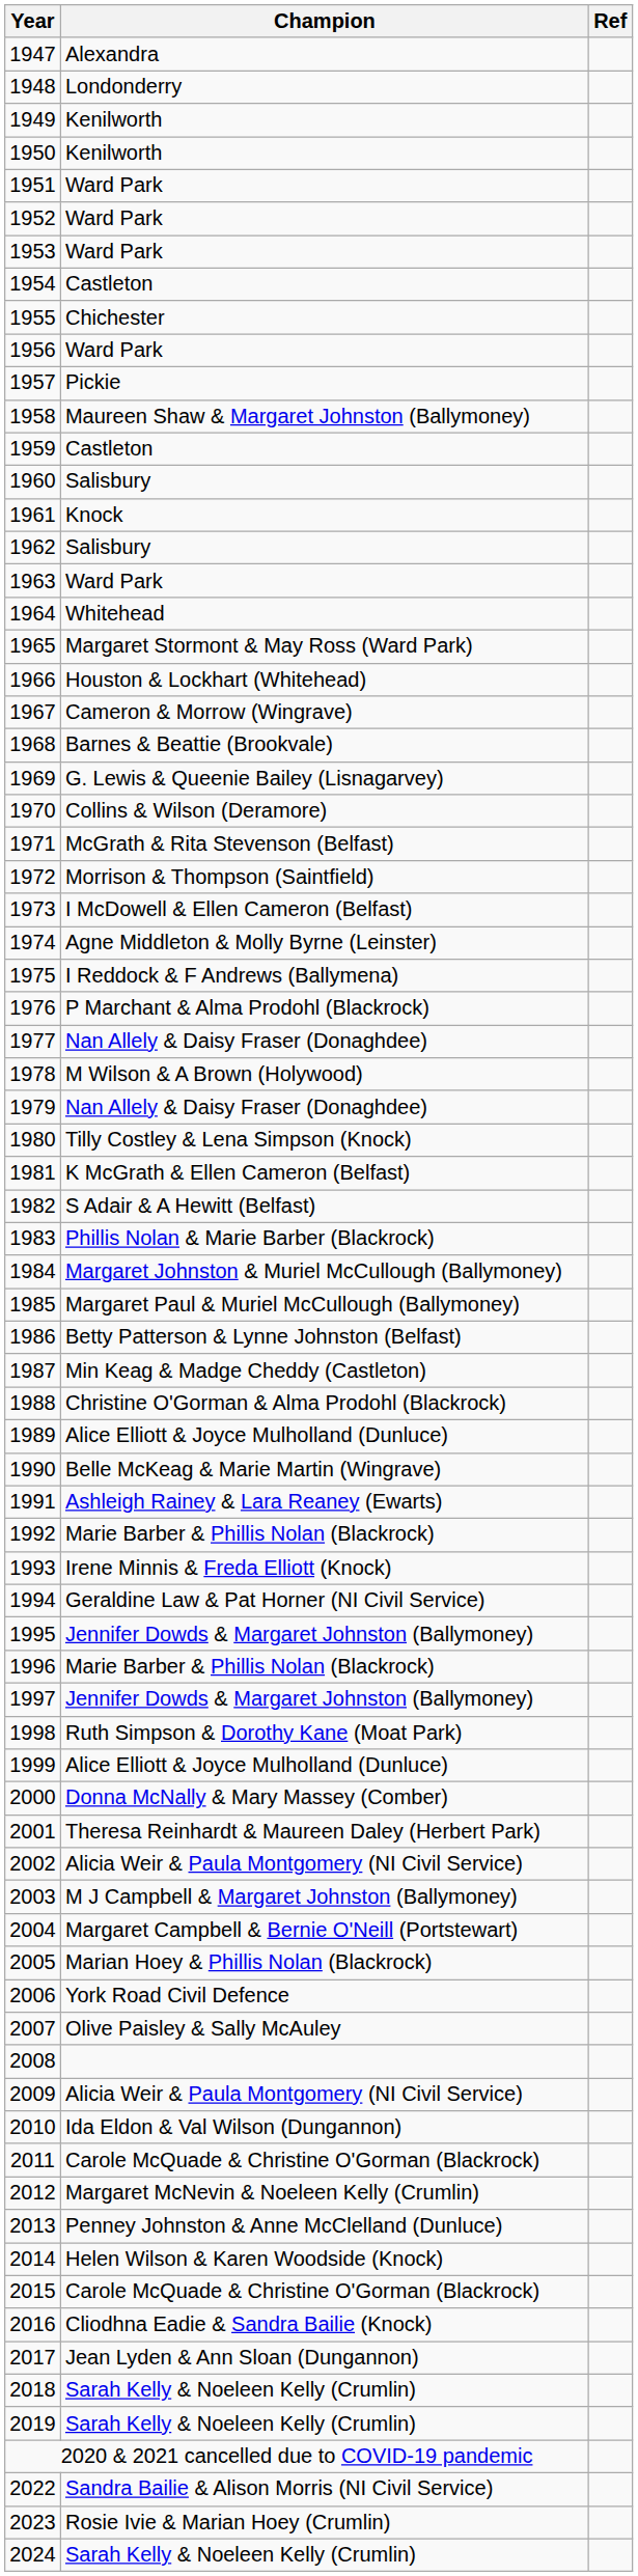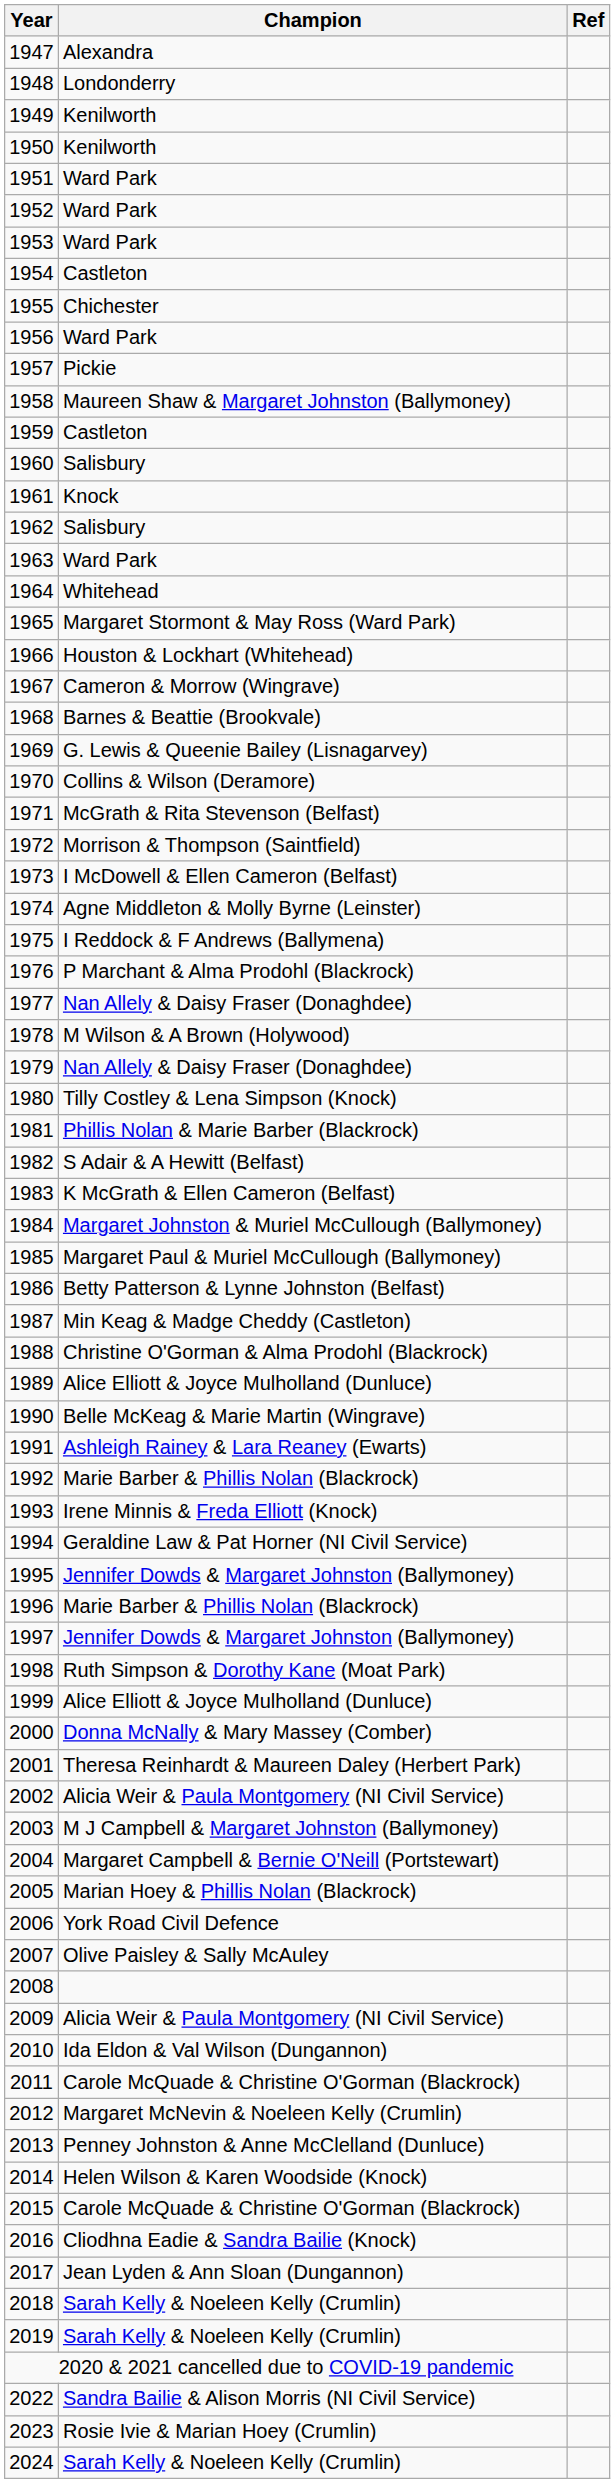 <table class="wikitable">
 <tr>
 <th width="30">Year</th>
 <th width="400">Champion</th>
 <th width="20">Ref</th>
 </tr>
 <tr>
 <td align=center>1947</td>
 <td>Alexandra</td>
 <td></td>
 </tr>
 <tr>
 <td align=center>1948</td>
 <td>Londonderry</td>
 <td></td>
 </tr>
 <tr>
 <td align=center>1949</td>
 <td>Kenilworth</td>
 <td></td>
 </tr>
 <tr>
 <td align=center>1950</td>
 <td>Kenilworth</td>
 <td></td>
 </tr>
 <tr>
 <td align=center>1951</td>
 <td>Ward Park</td>
 <td></td>
 </tr>
 <tr>
 <td align=center>1952</td>
 <td>Ward Park</td>
 <td></td>
 </tr>
 <tr>
 <td align=center>1953</td>
 <td>Ward Park</td>
 <td></td>
 </tr>
 <tr>
 <td align=center>1954</td>
 <td>Castleton</td>
 <td></td>
 </tr>
 <tr>
 <td align=center>1955</td>
 <td>Chichester</td>
 <td></td>
 </tr>
 <tr>
 <td align=center>1956</td>
 <td>Ward Park</td>
 <td></td>
 </tr>
 <tr>
 <td align=center>1957</td>
 <td>Pickie</td>
 <td></td>
 </tr>
 <tr>
 <td align=center>1958</td>
 <td>Maureen Shaw & <a href='#'>Margaret Johnston</a> (Ballymoney)</td>
 <td></td>
 </tr>
 <tr>
 <td align=center>1959</td>
 <td>Castleton</td>
 <td></td>
 </tr>
 <tr>
 <td align=center>1960</td>
 <td>Salisbury</td>
 <td></td>
 </tr>
 <tr>
 <td align=center>1961</td>
 <td>Knock</td>
 <td></td>
 </tr>
 <tr>
 <td align=center>1962</td>
 <td>Salisbury</td>
 <td></td>
 </tr>
 <tr>
 <td align=center>1963</td>
 <td>Ward Park</td>
 <td></td>
 </tr>
 <tr>
 <td align=center>1964</td>
 <td>Whitehead</td>
 <td></td>
 </tr>
 <tr>
 <td align=center>1965</td>
 <td>Margaret Stormont & May Ross (Ward Park)</td>
 <td></td>
 </tr>
 <tr>
 <td align=center>1966</td>
 <td>Houston & Lockhart (Whitehead)</td>
 <td></td>
 </tr>
 <tr>
 <td align=center>1967</td>
 <td>Cameron & Morrow (Wingrave)</td>
 <td></td>
 </tr>
 <tr>
 <td align=center>1968</td>
 <td>Barnes & Beattie (Brookvale)</td>
 <td></td>
 </tr>
 <tr>
 <td align=center>1969</td>
 <td>G. Lewis & Queenie Bailey (Lisnagarvey)</td>
 <td></td>
 </tr>
 <tr>
 <td align=center>1970</td>
 <td>Collins & Wilson (Deramore)</td>
 <td></td>
 </tr>
 <tr>
 <td align=center>1971</td>
 <td>McGrath & Rita Stevenson (Belfast)</td>
 <td></td>
 </tr>
 <tr>
 <td align=center>1972</td>
 <td>Morrison & Thompson (Saintfield)</td>
 <td></td>
 </tr>
 <tr>
 <td align=center>1973</td>
 <td>I McDowell & Ellen Cameron (Belfast)</td>
 <td></td>
 </tr>
 <tr>
 <td align=center>1974</td>
 <td>Agne Middleton & Molly Byrne (Leinster)</td>
 <td></td>
 </tr>
 <tr>
 <td align=center>1975</td>
 <td>I Reddock & F Andrews (Ballymena)</td>
 <td></td>
 </tr>
 <tr>
 <td align=center>1976</td>
 <td>P Marchant & Alma Prodohl (Blackrock)</td>
 <td></td>
 </tr>
 <tr>
 <td align=center>1977</td>
 <td><a href='#'>Nan Allely</a> & Daisy Fraser (Donaghdee)</td>
 <td></td>
 </tr>
 <tr>
 <td align=center>1978</td>
 <td>M Wilson & A Brown (Holywood)</td>
 <td></td>
 </tr>
 <tr>
 <td align=center>1979</td>
 <td><a href='#'>Nan Allely</a> & Daisy Fraser (Donaghdee)</td>
 <td></td>
 </tr>
 <tr>
 <td align=center>1980</td>
 <td>Tilly Costley & Lena Simpson (Knock)</td>
 <td></td>
 </tr>
 <tr>
 <td align=center>1981</td>
-<td>K McGrath & Ellen Cameron (Belfast)</td>
+<td><a href='#'>Phillis Nolan</a> & Marie Barber (Blackrock)</td>
 <td></td>
 </tr>
 <tr>
 <td align=center>1982</td>
 <td>S Adair & A Hewitt (Belfast)</td>
 <td></td>
 </tr>
 <tr>
 <td align=center>1983</td>
-<td><a href='#'>Phillis Nolan</a> & Marie Barber (Blackrock)</td>
+<td>K McGrath & Ellen Cameron (Belfast)</td>
 <td></td>
 </tr>
 <tr>
 <td align=center>1984</td>
 <td><a href='#'>Margaret Johnston</a> & Muriel McCullough (Ballymoney)</td>
 <td></td>
 </tr>
 <tr>
 <td align=center>1985</td>
 <td>Margaret Paul & Muriel McCullough (Ballymoney)</td>
 <td></td>
 </tr>
 <tr>
 <td align=center>1986</td>
 <td>Betty Patterson & Lynne Johnston  (Belfast)</td>
 <td></td>
 </tr>
 <tr>
 <td align=center>1987</td>
 <td>Min Keag & Madge Cheddy (Castleton)</td>
 <td></td>
 </tr>
 <tr>
 <td align=center>1988</td>
 <td>Christine O'Gorman & Alma Prodohl (Blackrock)</td>
 <td></td>
 </tr>
 <tr>
 <td align=center>1989</td>
 <td>Alice Elliott & Joyce Mulholland (Dunluce)</td>
 <td></td>
 </tr>
 <tr>
 <td align=center>1990</td>
 <td>Belle McKeag & Marie Martin (Wingrave)</td>
 <td></td>
 </tr>
 <tr>
 <td align=center>1991</td>
 <td><a href='#'>Ashleigh Rainey</a> & <a href='#'>Lara Reaney</a> (Ewarts)</td>
 <td></td>
 </tr>
 <tr>
 <td align=center>1992</td>
 <td>Marie Barber & <a href='#'>Phillis Nolan</a> (Blackrock)</td>
 <td></td>
 </tr>
 <tr>
 <td align=center>1993</td>
 <td>Irene Minnis & <a href='#'>Freda Elliott</a> (Knock)</td>
 <td></td>
 </tr>
 <tr>
 <td align=center>1994</td>
 <td>Geraldine Law & Pat Horner (NI Civil Service)</td>
 <td></td>
 </tr>
 <tr>
 <td align=center>1995</td>
 <td><a href='#'>Jennifer Dowds</a> & <a href='#'>Margaret Johnston</a> (Ballymoney)</td>
 <td></td>
 </tr>
 <tr>
 <td align=center>1996</td>
 <td>Marie Barber & <a href='#'>Phillis Nolan</a> (Blackrock)</td>
 <td></td>
 </tr>
 <tr>
 <td align=center>1997</td>
 <td><a href='#'>Jennifer Dowds</a> & <a href='#'>Margaret Johnston</a> (Ballymoney)</td>
 <td></td>
 </tr>
 <tr>
 <td align=center>1998</td>
 <td>Ruth Simpson & <a href='#'>Dorothy Kane</a> (Moat Park)</td>
 <td></td>
 </tr>
 <tr>
 <td align=center>1999</td>
 <td>Alice Elliott & Joyce Mulholland (Dunluce)</td>
 <td></td>
 </tr>
 <tr>
 <td align=center>2000</td>
 <td><a href='#'>Donna McNally</a> & Mary Massey (Comber)</td>
 <td></td>
 </tr>
 <tr>
 <td align=center>2001</td>
 <td>Theresa Reinhardt & Maureen Daley (Herbert Park)</td>
 <td></td>
 </tr>
 <tr>
 <td align=center>2002</td>
 <td>Alicia Weir & <a href='#'>Paula Montgomery</a> (NI Civil Service)</td>
 <td></td>
 </tr>
 <tr>
 <td align=center>2003</td>
 <td>M J Campbell & <a href='#'>Margaret Johnston</a> (Ballymoney)</td>
 <td></td>
 </tr>
 <tr>
 <td align=center>2004</td>
 <td>Margaret Campbell & <a href='#'>Bernie O'Neill</a> (Portstewart)</td>
 <td></td>
 </tr>
 <tr>
 <td align=center>2005</td>
 <td>Marian Hoey & <a href='#'>Phillis Nolan</a> (Blackrock)</td>
 <td></td>
 </tr>
 <tr>
 <td align=center>2006</td>
 <td>York Road Civil Defence</td>
 <td></td>
 </tr>
 <tr>
 <td align=center>2007</td>
 <td>Olive Paisley & Sally McAuley</td>
 <td></td>
 </tr>
 <tr>
 <td align=center>2008</td>
 <td></td>
 <td></td>
 </tr>
 <tr>
 <td align=center>2009</td>
 <td>Alicia Weir & <a href='#'>Paula Montgomery</a> (NI Civil Service)</td>
 <td></td>
 </tr>
 <tr>
 <td align=center>2010</td>
 <td>Ida Eldon & Val Wilson (Dungannon)</td>
 <td></td>
 </tr>
 <tr>
 <td align=center>2011</td>
 <td>Carole McQuade & Christine O'Gorman (Blackrock)</td>
 <td></td>
 </tr>
 <tr>
 <td align=center>2012</td>
 <td>Margaret McNevin & Noeleen Kelly (Crumlin)</td>
 <td></td>
 </tr>
 <tr>
 <td align=center>2013</td>
 <td>Penney Johnston & Anne McClelland (Dunluce)</td>
 <td></td>
 </tr>
 <tr>
 <td align=center>2014</td>
 <td>Helen Wilson & Karen Woodside (Knock)</td>
 <td></td>
 </tr>
 <tr>
 <td align=center>2015</td>
 <td>Carole McQuade & Christine O'Gorman (Blackrock)</td>
 <td></td>
 </tr>
 <tr>
 <td align=center>2016</td>
 <td>Cliodhna Eadie & <a href='#'>Sandra Bailie</a> (Knock)</td>
 <td></td>
 </tr>
 <tr>
 <td align=center>2017</td>
 <td>Jean Lyden & Ann Sloan (Dungannon)</td>
 <td></td>
 </tr>
 <tr>
 <td align=center>2018</td>
 <td><a href='#'>Sarah Kelly</a> & Noeleen Kelly (Crumlin)</td>
 <td></td>
 </tr>
 <tr>
 <td align=center>2019</td>
 <td><a href='#'>Sarah Kelly</a> & Noeleen Kelly (Crumlin)</td>
 <td></td>
 </tr>
 <tr align=center>
 <td colspan=2>2020 & 2021 cancelled due to  <a href='#'>COVID-19 pandemic</a></td>
 </tr>
 <tr>
 <td align=center>2022</td>
 <td><a href='#'>Sandra Bailie</a> & Alison Morris (NI Civil Service)</td>
 <td></td>
 </tr>
 <tr>
 <td align=center>2023</td>
 <td>Rosie Ivie & Marian Hoey (Crumlin)</td>
 <td></td>
 </tr>
 <tr>
 <td>2024</td>
 <td><a href='#'>Sarah Kelly</a> & Noeleen Kelly (Crumlin)</td>
 <td></td>
 </tr>
 </table>
